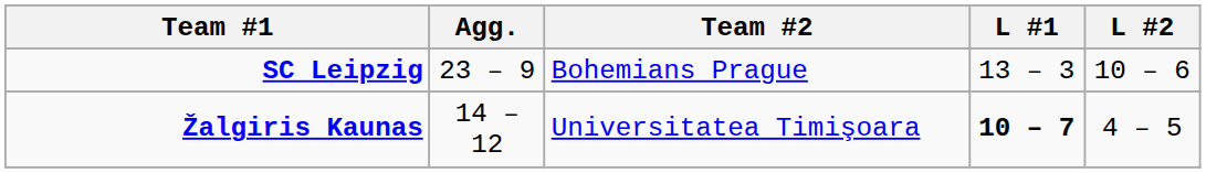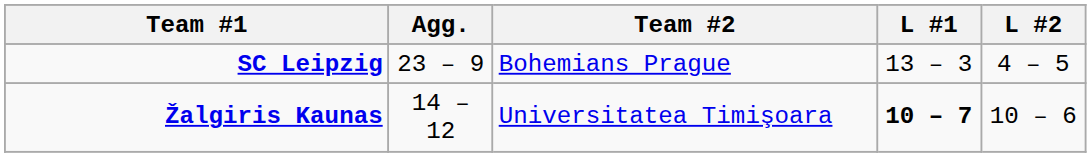 <table class=wikitable style="text-align:center">
 <tr>
 <th width=200>Team #1</th>
 <th width=50>Agg.</th>
 <th width=200>Team #2</th>
 <th width=50>L #1</th>
 <th width=50>L #2</th>
 </tr>
 <tr>
 <td align=right><strong><a href='#'>SC Leipzig</a></strong> </td>
 <td align=center>23 – 9</td>
 <td align=left> <a href='#'>Bohemians Prague</a></td>
 <td align=center>13 – 3</td>
-<td align=center>10 – 6</td>
+<td align=center>4 – 5</td>
 </tr>
 <tr>
 <td align=right><strong><a href='#'>Žalgiris Kaunas</a></strong> </td>
 <td align=center>14 – 12</td>
 <td align=left> <a href='#'>Universitatea Timişoara</a></td>
 <td align=center><strong>10 – 7</strong></td>
-<td align=center>4 – 5</td>
+<td align=center>10 – 6</td>
 </tr>
 </table>
